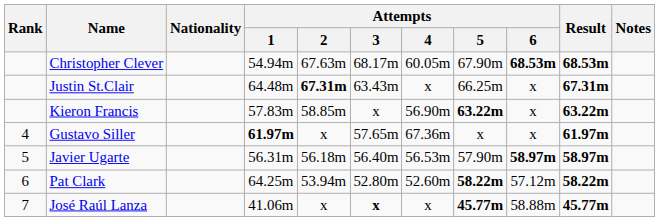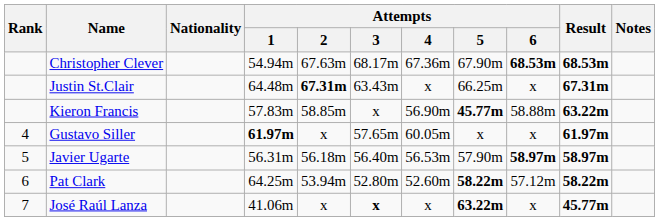 <table class="wikitable sortable" style="text-align:center">
 <tr>
 <th rowspan=2>Rank</th>
 <th rowspan=2>Name</th>
 <th rowspan=2>Nationality</th>
 <th colspan=6>Attempts</th>
 <th rowspan=2>Result</th>
 <th rowspan=2>Notes</th>
 </tr>
 <tr>
 <th>1</th>
 <th>2</th>
 <th>3</th>
 <th>4</th>
 <th>5</th>
 <th>6</th>
 </tr>
 <tr>
 <td align=center></td>
 <td align=left><a href='#'>Christopher Clever</a></td>
 <td align=left></td>
 <td>54.94m</td>
 <td>67.63m</td>
 <td>68.17m</td>
-<td>60.05m</td>
+<td>67.36m</td>
 <td>67.90m</td>
 <td><strong>68.53m</strong></td>
 <td><strong>68.53m</strong></td>
 <td></td>
 </tr>
 <tr>
 <td align=center></td>
 <td align=left><a href='#'>Justin St.Clair</a></td>
 <td align=left></td>
 <td>64.48m</td>
 <td><strong>67.31m</strong></td>
 <td>63.43m</td>
 <td>x</td>
 <td>66.25m</td>
 <td>x</td>
 <td><strong>67.31m</strong></td>
 <td></td>
 </tr>
 <tr>
 <td align=center></td>
 <td align=left><a href='#'>Kieron Francis</a></td>
 <td align=left></td>
 <td>57.83m</td>
 <td>58.85m</td>
 <td>x</td>
 <td>56.90m</td>
-<td><strong>63.22m</strong></td>
-<td>x</td>
+<td><strong>45.77m</strong></td>
+<td>58.88m</td>
 <td><strong>63.22m</strong></td>
 <td></td>
 </tr>
 <tr>
 <td align=center>4</td>
 <td align=left><a href='#'>Gustavo Siller</a></td>
 <td align=left></td>
 <td><strong>61.97m</strong></td>
 <td>x</td>
 <td>57.65m</td>
-<td>67.36m</td>
+<td>60.05m</td>
 <td>x</td>
 <td>x</td>
 <td><strong>61.97m</strong></td>
 <td></td>
 </tr>
 <tr>
 <td align=center>5</td>
 <td align=left><a href='#'>Javier Ugarte</a></td>
 <td align=left></td>
 <td>56.31m</td>
 <td>56.18m</td>
 <td>56.40m</td>
 <td>56.53m</td>
 <td>57.90m</td>
 <td><strong>58.97m</strong></td>
 <td><strong>58.97m</strong></td>
 <td></td>
 </tr>
 <tr>
 <td align=center>6</td>
 <td align=left><a href='#'>Pat Clark</a></td>
 <td align=left></td>
 <td>64.25m</td>
 <td>53.94m</td>
 <td>52.80m</td>
 <td>52.60m</td>
 <td><strong>58.22m</strong></td>
 <td>57.12m</td>
 <td><strong>58.22m</strong></td>
 <td></td>
 </tr>
 <tr>
 <td align=center>7</td>
 <td align=left><a href='#'>José Raúl Lanza</a></td>
 <td align=left></td>
 <td>41.06m</td>
 <td>x</td>
 <td><strong>x</strong></td>
 <td>x</td>
-<td><strong>45.77m</strong></td>
-<td>58.88m</td>
+<td><strong>63.22m</strong></td>
+<td>x</td>
 <td><strong>45.77m</strong></td>
 <td></td>
 </tr>
 </table>
